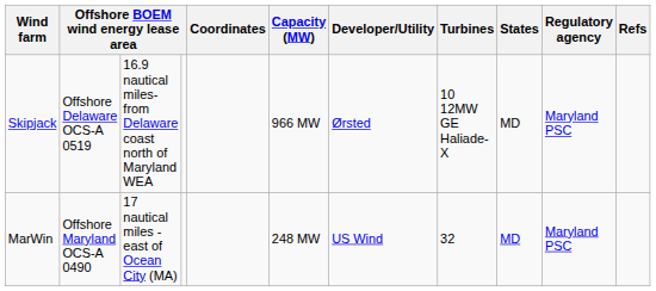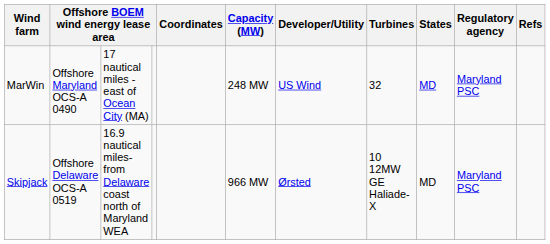 <table class="wikitable sortable">
 <tr>
 <th>Wind farm</th>
 <th colspan="3">Offshore <a href='#'>BOEM</a> wind energy lease area</th>
 <th class="unsortable">Coordinates</th>
 <th data-sort-type="number"><a href='#'>Capacity</a><br>(<a href='#'>MW</a>)</th>
 <th>Developer/Utility</th>
 <th>Turbines</th>
 <th>States</th>
 <th>Regulatory agency</th>
 <th>Refs</th>
+</tr>
+<tr>
+<td>MarWin</td>
+<td><br>Offshore <a href='#'>Maryland</a><br>OCS-A 0490</td>
+<td>17 nautical miles - east of <a href='#'>Ocean City</a> (MA)</td>
+<td></td>
+<td></td>
+<td>248 MW</td>
+<td><a href='#'>US Wind</a></td>
+<td>32</td>
+<td><a href='#'>MD</a></td>
+<td><a href='#'>Maryland PSC</a></td>
+<td></td>
 </tr>
 <tr>
 <td><a href='#'>Skipjack</a></td>
 <td>Offshore <a href='#'>Delaware</a><br>OCS-A 0519</td>
 <td>16.9 nautical miles- from <a href='#'>Delaware</a> coast north of Maryland WEA</td>
 <td></td>
 <td></td>
 <td>966 MW</td>
 <td><a href='#'>Ørsted</a></td>
 <td>10 12MW GE Haliade-X</td>
 <td>MD</td>
 <td><a href='#'>Maryland PSC</a></td>
 <td></td>
 </tr>
-<tr>
-<td>MarWin</td>
-<td><br>Offshore <a href='#'>Maryland</a><br>OCS-A 0490</td>
-<td>17 nautical miles - east of <a href='#'>Ocean City</a> (MA)</td>
-<td></td>
-<td></td>
-<td>248 MW</td>
-<td><a href='#'>US Wind</a></td>
-<td>32</td>
-<td><a href='#'>MD</a></td>
-<td><a href='#'>Maryland PSC</a></td>
-<td></td>
-</tr>
 </table>
